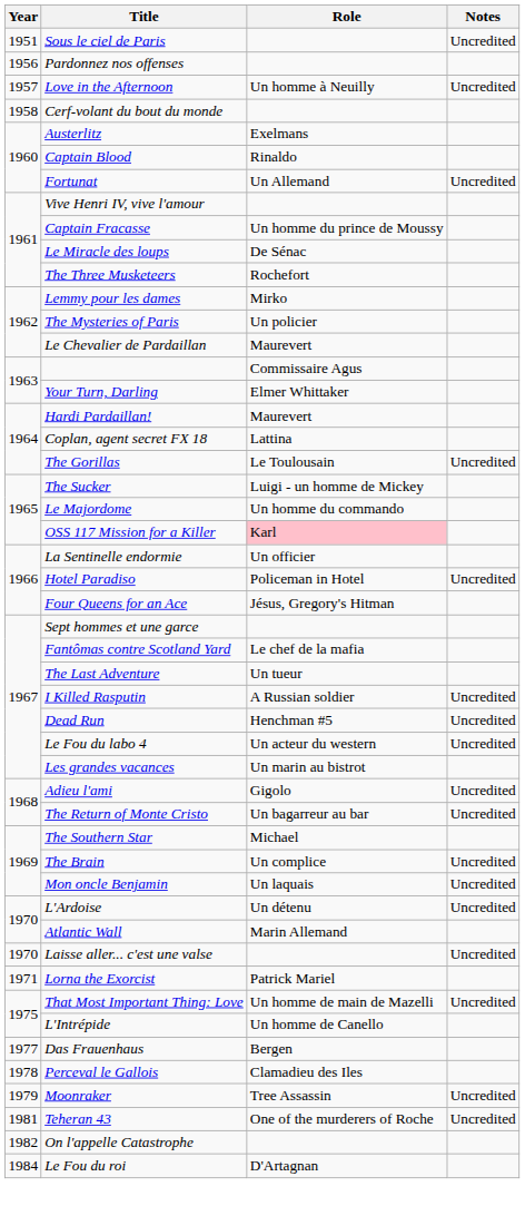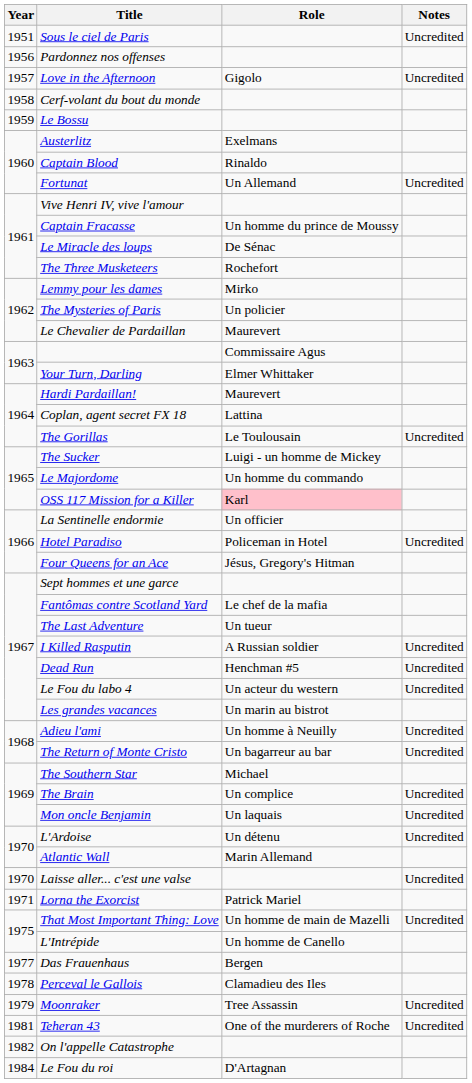 <table class="wikitable sortable">
 <tr>
 <th>Year</th>
 <th>Title</th>
 <th>Role</th>
 <th class="unsortable">Notes</th>
 </tr>
 <tr>
 <td>1951</td>
 <td><em><a href='#'>Sous le ciel de Paris</a></em></td>
 <td></td>
 <td>Uncredited</td>
 </tr>
 <tr>
 <td>1956</td>
 <td><em>Pardonnez nos offenses</em></td>
 <td></td>
 <td></td>
 </tr>
 <tr>
 <td>1957</td>
 <td><em><a href='#'>Love in the Afternoon</a></em></td>
-<td>Un homme à Neuilly</td>
+<td>Gigolo</td>
 <td>Uncredited</td>
 </tr>
 <tr>
 <td>1958</td>
 <td><em>Cerf-volant du bout du monde</em></td>
+<td></td>
+<td></td>
+</tr>
+<tr>
+<td>1959</td>
+<td><em><a href='#'>Le Bossu</a></em></td>
 <td></td>
 <td></td>
 </tr>
 <tr>
 <td rowspan=3>1960</td>
 <td><em><a href='#'>Austerlitz</a></em></td>
 <td>Exelmans</td>
 <td></td>
 </tr>
 <tr>
 <td><em><a href='#'>Captain Blood</a></em></td>
 <td>Rinaldo</td>
 <td></td>
 </tr>
 <tr>
 <td><em><a href='#'>Fortunat</a></em></td>
 <td>Un Allemand</td>
 <td>Uncredited</td>
 </tr>
 <tr>
 <td rowspan=4>1961</td>
 <td><em>Vive Henri IV, vive l'amour</em></td>
 <td></td>
 <td></td>
 </tr>
 <tr>
 <td><em><a href='#'>Captain Fracasse</a></em></td>
 <td>Un homme du prince de Moussy</td>
 <td></td>
 </tr>
 <tr>
 <td><em><a href='#'>Le Miracle des loups</a></em></td>
 <td>De Sénac</td>
 <td></td>
 </tr>
 <tr>
 <td><em><a href='#'>The Three Musketeers</a></em></td>
 <td>Rochefort</td>
 <td></td>
 </tr>
 <tr>
 <td rowspan=3>1962</td>
 <td><em><a href='#'>Lemmy pour les dames</a></em></td>
 <td>Mirko</td>
 <td></td>
 </tr>
 <tr>
 <td><em><a href='#'>The Mysteries of Paris</a></em></td>
 <td>Un policier</td>
 <td></td>
 </tr>
 <tr>
 <td><em>Le Chevalier de Pardaillan</em></td>
 <td>Maurevert</td>
 <td></td>
 </tr>
 <tr>
 <td rowspan=2>1963</td>
 <td><em></em></td>
 <td>Commissaire Agus</td>
 <td></td>
 </tr>
 <tr>
 <td><em><a href='#'>Your Turn, Darling</a></em></td>
 <td>Elmer Whittaker</td>
 <td></td>
 </tr>
 <tr>
 <td rowspan=3>1964</td>
 <td><em><a href='#'>Hardi Pardaillan!</a></em></td>
 <td>Maurevert</td>
 <td></td>
 </tr>
 <tr>
 <td><em>Coplan, agent secret FX 18</em></td>
 <td>Lattina</td>
 <td></td>
 </tr>
 <tr>
 <td><em><a href='#'>The Gorillas</a></em></td>
 <td>Le Toulousain</td>
 <td>Uncredited</td>
 </tr>
 <tr>
 <td rowspan=3>1965</td>
 <td><em><a href='#'>The Sucker</a></em></td>
 <td>Luigi - un homme de Mickey</td>
 <td></td>
 </tr>
 <tr>
 <td><em><a href='#'>Le Majordome</a></em></td>
 <td>Un homme du commando</td>
 <td></td>
 </tr>
 <tr>
 <td><em><a href='#'>OSS 117 Mission for a Killer</a></em></td>
 <td style="background: pink;">Karl</td>
 <td></td>
 </tr>
 <tr>
 <td rowspan=3>1966</td>
 <td><em>La Sentinelle endormie</em></td>
 <td>Un officier</td>
 <td></td>
 </tr>
 <tr>
 <td><em><a href='#'>Hotel Paradiso</a></em></td>
 <td>Policeman in Hotel</td>
 <td>Uncredited</td>
 </tr>
 <tr>
 <td><em><a href='#'>Four Queens for an Ace</a></em></td>
 <td>Jésus, Gregory's Hitman</td>
 <td></td>
 </tr>
 <tr>
 <td rowspan=7>1967</td>
 <td><em>Sept hommes et une garce</em></td>
 <td></td>
 <td></td>
 </tr>
 <tr>
 <td><em><a href='#'>Fantômas contre Scotland Yard</a></em></td>
 <td>Le chef de la mafia</td>
 <td></td>
 </tr>
 <tr>
 <td><em><a href='#'>The Last Adventure</a></em></td>
 <td>Un tueur</td>
 <td></td>
 </tr>
 <tr>
 <td><em><a href='#'>I Killed Rasputin</a></em></td>
 <td>A Russian soldier</td>
 <td>Uncredited</td>
 </tr>
 <tr>
 <td><em><a href='#'>Dead Run</a></em></td>
 <td>Henchman #5</td>
 <td>Uncredited</td>
 </tr>
 <tr>
 <td><em>Le Fou du labo 4</em></td>
 <td>Un acteur du western</td>
 <td>Uncredited</td>
 </tr>
 <tr>
 <td><em><a href='#'>Les grandes vacances</a></em></td>
 <td>Un marin au bistrot</td>
 <td></td>
 </tr>
 <tr>
 <td rowspan=2>1968</td>
 <td><em><a href='#'>Adieu l'ami</a></em></td>
-<td>Gigolo</td>
+<td>Un homme à Neuilly</td>
 <td>Uncredited</td>
 </tr>
 <tr>
 <td><em><a href='#'>The Return of Monte Cristo</a></em></td>
 <td>Un bagarreur au bar</td>
 <td>Uncredited</td>
 </tr>
 <tr>
 <td rowspan=3>1969</td>
 <td><em><a href='#'>The Southern Star</a></em></td>
 <td>Michael</td>
 <td></td>
 </tr>
 <tr>
 <td><em><a href='#'>The Brain</a></em></td>
 <td>Un complice</td>
 <td>Uncredited</td>
 </tr>
 <tr>
 <td><em><a href='#'>Mon oncle Benjamin</a></em></td>
 <td>Un laquais</td>
 <td>Uncredited</td>
 </tr>
 <tr>
 <td rowspan=2>1970</td>
 <td><em>L'Ardoise</em></td>
 <td>Un détenu</td>
 <td>Uncredited</td>
 </tr>
 <tr>
 <td><em><a href='#'>Atlantic Wall</a></em></td>
 <td>Marin Allemand</td>
 <td></td>
 </tr>
 <tr>
 <td>1970</td>
 <td><em>Laisse aller... c'est une valse</em></td>
 <td></td>
 <td>Uncredited</td>
 </tr>
 <tr>
 <td>1971</td>
 <td><em><a href='#'>Lorna the Exorcist</a></em></td>
 <td>Patrick Mariel</td>
 <td></td>
 </tr>
 <tr>
 <td rowspan=2>1975</td>
 <td><em><a href='#'>That Most Important Thing: Love</a></em></td>
 <td>Un homme de main de Mazelli</td>
 <td>Uncredited</td>
 </tr>
 <tr>
 <td><em>L'Intrépide</em></td>
 <td>Un homme de Canello</td>
 <td></td>
 </tr>
 <tr>
 <td>1977</td>
 <td><em>Das Frauenhaus</em></td>
 <td>Bergen</td>
 <td></td>
 </tr>
 <tr>
 <td>1978</td>
 <td><em><a href='#'>Perceval le Gallois</a></em></td>
 <td>Clamadieu des Iles</td>
 <td></td>
 </tr>
 <tr>
 <td>1979</td>
 <td><em><a href='#'>Moonraker</a></em></td>
 <td>Tree Assassin</td>
 <td>Uncredited</td>
 </tr>
 <tr>
 <td>1981</td>
 <td><em><a href='#'>Teheran 43</a></em></td>
 <td>One of the murderers of Roche</td>
 <td>Uncredited</td>
 </tr>
 <tr>
 <td>1982</td>
 <td><em>On l'appelle Catastrophe</em></td>
 <td></td>
 <td></td>
 </tr>
 <tr>
 <td>1984</td>
 <td><em>Le Fou du roi</em></td>
 <td>D'Artagnan</td>
 <td></td>
 </tr>
 </table>
